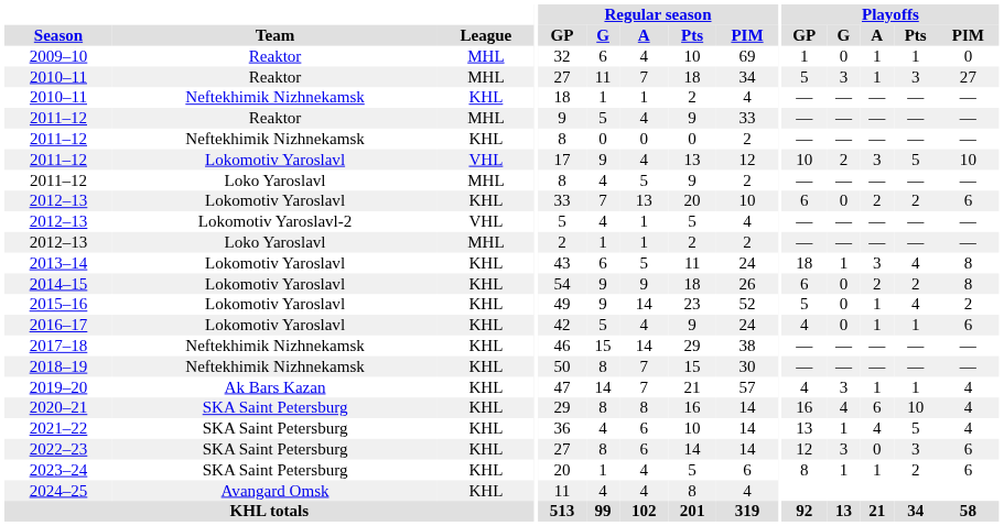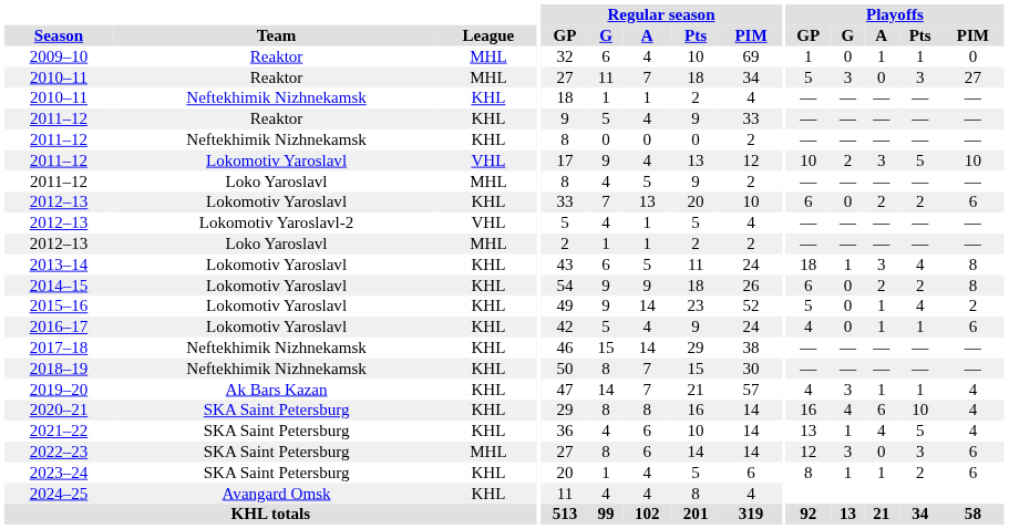 <table border="0" cellpadding="1" cellspacing="0" style="text-align:center; width:60em">
 <tr bgcolor="#e0e0e0">
 <th colspan="3" bgcolor="#ffffff"></th>
 <th rowspan="99" bgcolor="#ffffff"></th>
 <th colspan="5"><a href='#'>Regular season</a></th>
 <th rowspan="99" bgcolor="#ffffff"></th>
 <th colspan="5"><a href='#'>Playoffs</a></th>
 </tr>
 <tr bgcolor="#e0e0e0">
 <th><a href='#'>Season</a></th>
 <th>Team</th>
 <th>League</th>
 <th>GP</th>
 <th><a href='#'>G</a></th>
 <th><a href='#'>A</a></th>
 <th><a href='#'>Pts</a></th>
 <th><a href='#'>PIM</a></th>
 <th>GP</th>
 <th>G</th>
 <th>A</th>
 <th>Pts</th>
 <th>PIM</th>
 </tr>
 <tr>
 <td><a href='#'>2009–10</a></td>
 <td><a href='#'>Reaktor</a></td>
 <td><a href='#'>MHL</a></td>
 <td>32</td>
 <td>6</td>
 <td>4</td>
 <td>10</td>
 <td>69</td>
 <td>1</td>
 <td>0</td>
 <td>1</td>
 <td>1</td>
 <td>0</td>
 </tr>
 <tr bgcolor="#f0f0f0">
 <td><a href='#'>2010–11</a></td>
 <td>Reaktor</td>
 <td>MHL</td>
 <td>27</td>
 <td>11</td>
 <td>7</td>
 <td>18</td>
 <td>34</td>
 <td>5</td>
 <td>3</td>
-<td>1</td>
+<td>0</td>
 <td>3</td>
 <td>27</td>
 </tr>
 <tr>
 <td><a href='#'>2010–11</a></td>
 <td><a href='#'>Neftekhimik Nizhnekamsk</a></td>
 <td><a href='#'>KHL</a></td>
 <td>18</td>
 <td>1</td>
 <td>1</td>
 <td>2</td>
 <td>4</td>
 <td>—</td>
 <td>—</td>
 <td>—</td>
 <td>—</td>
 <td>—</td>
 </tr>
 <tr bgcolor="#f0f0f0">
 <td><a href='#'>2011–12</a></td>
 <td>Reaktor</td>
-<td>MHL</td>
+<td>KHL</td>
 <td>9</td>
 <td>5</td>
 <td>4</td>
 <td>9</td>
 <td>33</td>
 <td>—</td>
 <td>—</td>
 <td>—</td>
 <td>—</td>
 <td>—</td>
 </tr>
 <tr>
 <td><a href='#'>2011–12</a></td>
 <td>Neftekhimik Nizhnekamsk</td>
 <td>KHL</td>
 <td>8</td>
 <td>0</td>
 <td>0</td>
 <td>0</td>
 <td>2</td>
 <td>—</td>
 <td>—</td>
 <td>—</td>
 <td>—</td>
 <td>—</td>
 </tr>
 <tr bgcolor="#f0f0f0">
 <td><a href='#'>2011–12</a></td>
 <td><a href='#'>Lokomotiv Yaroslavl</a></td>
 <td><a href='#'>VHL</a></td>
 <td>17</td>
 <td>9</td>
 <td>4</td>
 <td>13</td>
 <td>12</td>
 <td>10</td>
 <td>2</td>
 <td>3</td>
 <td>5</td>
 <td>10</td>
 </tr>
 <tr>
 <td>2011–12</td>
 <td>Loko Yaroslavl</td>
 <td>MHL</td>
 <td>8</td>
 <td>4</td>
 <td>5</td>
 <td>9</td>
 <td>2</td>
 <td>—</td>
 <td>—</td>
 <td>—</td>
 <td>—</td>
 <td>—</td>
 </tr>
 <tr bgcolor="#f0f0f0">
 <td><a href='#'>2012–13</a></td>
 <td>Lokomotiv Yaroslavl</td>
 <td>KHL</td>
 <td>33</td>
 <td>7</td>
 <td>13</td>
 <td>20</td>
 <td>10</td>
 <td>6</td>
 <td>0</td>
 <td>2</td>
 <td>2</td>
 <td>6</td>
 </tr>
 <tr>
 <td><a href='#'>2012–13</a></td>
 <td>Lokomotiv Yaroslavl-2</td>
 <td>VHL</td>
 <td>5</td>
 <td>4</td>
 <td>1</td>
 <td>5</td>
 <td>4</td>
 <td>—</td>
 <td>—</td>
 <td>—</td>
 <td>—</td>
 <td>—</td>
 </tr>
 <tr bgcolor="#f0f0f0">
 <td>2012–13</td>
 <td>Loko Yaroslavl</td>
 <td>MHL</td>
 <td>2</td>
 <td>1</td>
 <td>1</td>
 <td>2</td>
 <td>2</td>
 <td>—</td>
 <td>—</td>
 <td>—</td>
 <td>—</td>
 <td>—</td>
 </tr>
 <tr>
 <td><a href='#'>2013–14</a></td>
 <td>Lokomotiv Yaroslavl</td>
 <td>KHL</td>
 <td>43</td>
 <td>6</td>
 <td>5</td>
 <td>11</td>
 <td>24</td>
 <td>18</td>
 <td>1</td>
 <td>3</td>
 <td>4</td>
 <td>8</td>
 </tr>
 <tr bgcolor="#f0f0f0">
 <td><a href='#'>2014–15</a></td>
 <td>Lokomotiv Yaroslavl</td>
 <td>KHL</td>
 <td>54</td>
 <td>9</td>
 <td>9</td>
 <td>18</td>
 <td>26</td>
 <td>6</td>
 <td>0</td>
 <td>2</td>
 <td>2</td>
 <td>8</td>
 </tr>
 <tr>
 <td><a href='#'>2015–16</a></td>
 <td>Lokomotiv Yaroslavl</td>
 <td>KHL</td>
 <td>49</td>
 <td>9</td>
 <td>14</td>
 <td>23</td>
 <td>52</td>
 <td>5</td>
 <td>0</td>
 <td>1</td>
 <td>4</td>
 <td>2</td>
 </tr>
 <tr bgcolor="#f0f0f0">
 <td><a href='#'>2016–17</a></td>
 <td>Lokomotiv Yaroslavl</td>
 <td>KHL</td>
 <td>42</td>
 <td>5</td>
 <td>4</td>
 <td>9</td>
 <td>24</td>
 <td>4</td>
 <td>0</td>
 <td>1</td>
 <td>1</td>
 <td>6</td>
 </tr>
 <tr>
 <td><a href='#'>2017–18</a></td>
 <td>Neftekhimik Nizhnekamsk</td>
 <td>KHL</td>
 <td>46</td>
 <td>15</td>
 <td>14</td>
 <td>29</td>
 <td>38</td>
 <td>—</td>
 <td>—</td>
 <td>—</td>
 <td>—</td>
 <td>—</td>
 </tr>
 <tr bgcolor="#f0f0f0">
 <td><a href='#'>2018–19</a></td>
 <td>Neftekhimik Nizhnekamsk</td>
 <td>KHL</td>
 <td>50</td>
 <td>8</td>
 <td>7</td>
 <td>15</td>
 <td>30</td>
 <td>—</td>
 <td>—</td>
 <td>—</td>
 <td>—</td>
 <td>—</td>
 </tr>
 <tr>
 <td><a href='#'>2019–20</a></td>
 <td><a href='#'>Ak Bars Kazan</a></td>
 <td>KHL</td>
 <td>47</td>
 <td>14</td>
 <td>7</td>
 <td>21</td>
 <td>57</td>
 <td>4</td>
 <td>3</td>
 <td>1</td>
 <td>1</td>
 <td>4</td>
 </tr>
 <tr bgcolor="#f0f0f0">
 <td><a href='#'>2020–21</a></td>
 <td><a href='#'>SKA Saint Petersburg</a></td>
 <td>KHL</td>
 <td>29</td>
 <td>8</td>
 <td>8</td>
 <td>16</td>
 <td>14</td>
 <td>16</td>
 <td>4</td>
 <td>6</td>
 <td>10</td>
 <td>4</td>
 </tr>
 <tr>
 <td><a href='#'>2021–22</a></td>
 <td>SKA Saint Petersburg</td>
 <td>KHL</td>
 <td>36</td>
 <td>4</td>
 <td>6</td>
 <td>10</td>
 <td>14</td>
 <td>13</td>
 <td>1</td>
 <td>4</td>
 <td>5</td>
 <td>4</td>
 </tr>
 <tr bgcolor="#f0f0f0">
 <td><a href='#'>2022–23</a></td>
 <td>SKA Saint Petersburg</td>
-<td>KHL</td>
+<td>MHL</td>
 <td>27</td>
 <td>8</td>
 <td>6</td>
 <td>14</td>
 <td>14</td>
 <td>12</td>
 <td>3</td>
 <td>0</td>
 <td>3</td>
 <td>6</td>
 </tr>
 <tr>
 <td><a href='#'>2023–24</a></td>
 <td>SKA Saint Petersburg</td>
 <td>KHL</td>
 <td>20</td>
 <td>1</td>
 <td>4</td>
 <td>5</td>
 <td>6</td>
 <td>8</td>
 <td>1</td>
 <td>1</td>
 <td>2</td>
 <td>6</td>
 </tr>
 <tr bgcolor="#f0f0f0">
 <td><a href='#'>2024–25</a></td>
 <td><a href='#'>Avangard Omsk</a></td>
 <td>KHL</td>
 <td>11</td>
 <td>4</td>
 <td>4</td>
 <td>8</td>
 <td>4</td>
 </tr>
 <tr bgcolor="#e0e0e0">
 <th colspan="3">KHL totals</th>
 <th>513</th>
 <th>99</th>
 <th>102</th>
 <th>201</th>
 <th>319</th>
 <th>92</th>
 <th>13</th>
 <th>21</th>
 <th>34</th>
 <th>58</th>
 </tr>
 </table>
